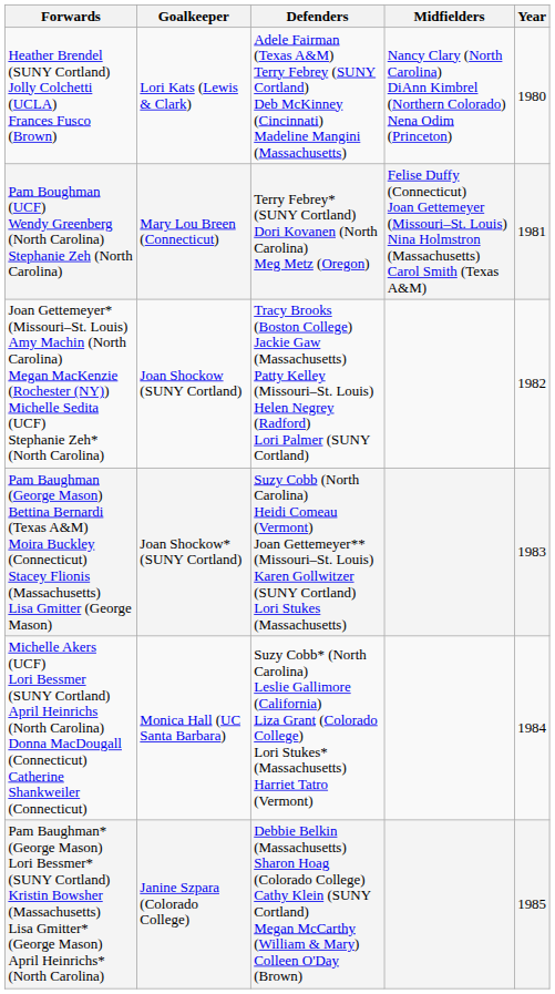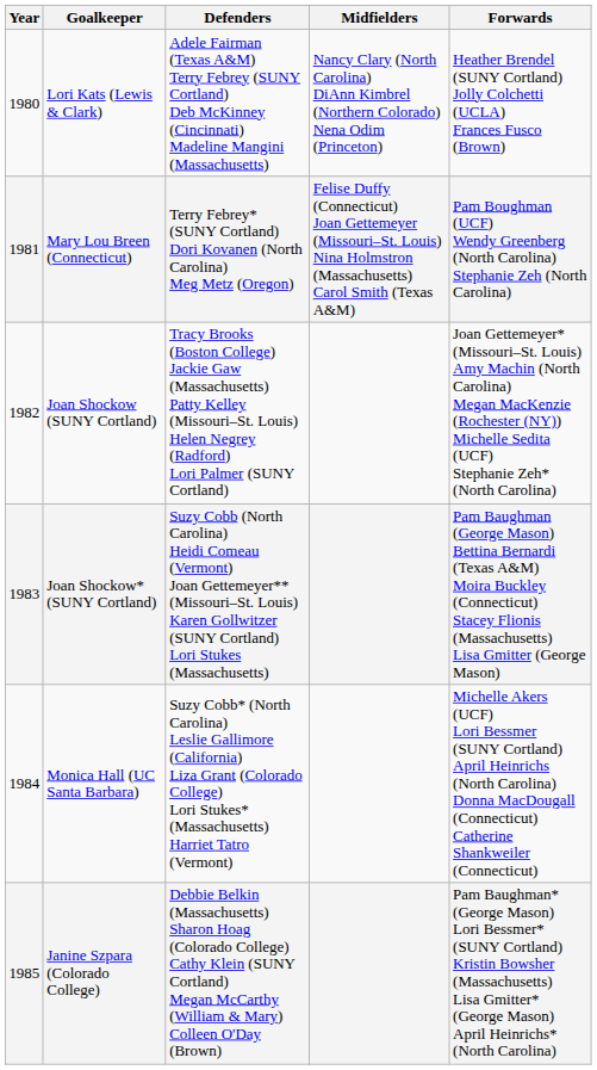 <table class="wikitable">
 <tr>
-<th>Forwards</th>
+<th>Year</th>
 <th>Goalkeeper</th>
 <th>Defenders</th>
 <th>Midfielders</th>
-<th>Year</th>
+<th>Forwards</th>
 </tr>
 <tr>
-<td><a href='#'>Heather Brendel</a> (SUNY Cortland)<br><a href='#'>Jolly Colchetti</a> (<a href='#'>UCLA</a>)<br><a href='#'>Frances Fusco</a> (<a href='#'>Brown</a>)</td>
+<td>1980</td>
 <td><a href='#'>Lori Kats</a> (<a href='#'>Lewis & Clark</a>)</td>
 <td><a href='#'>Adele Fairman</a> (<a href='#'>Texas A&M</a>)<br><a href='#'>Terry Febrey</a> (<a href='#'>SUNY Cortland</a>)<br><a href='#'>Deb McKinney</a> (<a href='#'>Cincinnati</a>)<br><a href='#'>Madeline Mangini</a> (<a href='#'>Massachusetts</a>)</td>
 <td><a href='#'>Nancy Clary</a> (<a href='#'>North Carolina</a>)<br><a href='#'>DiAnn Kimbrel</a> (<a href='#'>Northern Colorado</a>)<br><a href='#'>Nena Odim</a> (<a href='#'>Princeton</a>)</td>
-<td>1980</td>
+<td><a href='#'>Heather Brendel</a> (SUNY Cortland)<br><a href='#'>Jolly Colchetti</a> (<a href='#'>UCLA</a>)<br><a href='#'>Frances Fusco</a> (<a href='#'>Brown</a>)</td>
 </tr>
 <tr style="background:#f4f4f4;">
-<td><a href='#'>Pam Boughman</a> (<a href='#'>UCF</a>)<br><a href='#'>Wendy Greenberg</a> (North Carolina)<br><a href='#'>Stephanie Zeh</a> (North Carolina)</td>
+<td>1981</td>
 <td><a href='#'>Mary Lou Breen</a> (<a href='#'>Connecticut</a>)</td>
 <td>Terry Febrey* (SUNY Cortland)<br><a href='#'>Dori Kovanen</a> (North Carolina)<br><a href='#'>Meg Metz</a> (<a href='#'>Oregon</a>)</td>
 <td><a href='#'>Felise Duffy</a> (Connecticut)<br><a href='#'>Joan Gettemeyer</a> (<a href='#'>Missouri–St. Louis</a>)<br><a href='#'>Nina Holmstron</a> (Massachusetts)<br><a href='#'>Carol Smith</a> (Texas A&M)</td>
-<td>1981</td>
+<td><a href='#'>Pam Boughman</a> (<a href='#'>UCF</a>)<br><a href='#'>Wendy Greenberg</a> (North Carolina)<br><a href='#'>Stephanie Zeh</a> (North Carolina)</td>
 </tr>
 <tr>
-<td>Joan Gettemeyer* (Missouri–St. Louis)<br> <a href='#'>Amy Machin</a> (North Carolina)<br><a href='#'>Megan MacKenzie</a> (<a href='#'>Rochester (NY)</a>)<br><a href='#'>Michelle Sedita</a> (UCF)<br>Stephanie Zeh* (North Carolina)</td>
+<td>1982</td>
 <td><a href='#'>Joan Shockow</a> (SUNY Cortland)</td>
 <td><a href='#'>Tracy Brooks</a> (<a href='#'>Boston College</a>)<br><a href='#'>Jackie Gaw</a> (Massachusetts)<br><a href='#'>Patty Kelley</a> (Missouri–St. Louis)<br><a href='#'>Helen Negrey</a> (<a href='#'>Radford</a>)<br><a href='#'>Lori Palmer</a> (SUNY Cortland)</td>
 <td></td>
-<td>1982</td>
+<td>Joan Gettemeyer* (Missouri–St. Louis)<br> <a href='#'>Amy Machin</a> (North Carolina)<br><a href='#'>Megan MacKenzie</a> (<a href='#'>Rochester (NY)</a>)<br><a href='#'>Michelle Sedita</a> (UCF)<br>Stephanie Zeh* (North Carolina)</td>
 </tr>
 <tr style="background:#f4f4f4;">
-<td><a href='#'>Pam Baughman</a> (<a href='#'>George Mason</a>)<br><a href='#'>Bettina Bernardi</a> (Texas A&M)<br><a href='#'>Moira Buckley</a> (Connecticut)<br><a href='#'>Stacey Flionis</a> (Massachusetts)<br><a href='#'>Lisa Gmitter</a> (George Mason)</td>
+<td>1983</td>
 <td>Joan Shockow* (SUNY Cortland)</td>
 <td><a href='#'>Suzy Cobb</a> (North Carolina)<br><a href='#'>Heidi Comeau</a> (<a href='#'>Vermont</a>)<br>Joan Gettemeyer** (Missouri–St. Louis)<br><a href='#'>Karen Gollwitzer</a> (SUNY Cortland)<br><a href='#'>Lori Stukes</a> (Massachusetts)</td>
 <td></td>
-<td>1983</td>
+<td><a href='#'>Pam Baughman</a> (<a href='#'>George Mason</a>)<br><a href='#'>Bettina Bernardi</a> (Texas A&M)<br><a href='#'>Moira Buckley</a> (Connecticut)<br><a href='#'>Stacey Flionis</a> (Massachusetts)<br><a href='#'>Lisa Gmitter</a> (George Mason)</td>
 </tr>
 <tr>
-<td><a href='#'>Michelle Akers</a> (UCF)<br><a href='#'>Lori Bessmer</a> (SUNY Cortland)<br><a href='#'>April Heinrichs</a> (North Carolina)<br><a href='#'>Donna MacDougall</a> (Connecticut)<br><a href='#'>Catherine Shankweiler</a> (Connecticut)</td>
+<td>1984</td>
 <td><a href='#'>Monica Hall</a> (<a href='#'>UC Santa Barbara</a>)</td>
 <td>Suzy Cobb* (North Carolina)<br><a href='#'>Leslie Gallimore</a> (<a href='#'>California</a>)<br><a href='#'>Liza Grant</a> (<a href='#'>Colorado College</a>)<br>Lori Stukes* (Massachusetts)<br><a href='#'>Harriet Tatro</a> (Vermont)</td>
 <td></td>
-<td>1984</td>
+<td><a href='#'>Michelle Akers</a> (UCF)<br><a href='#'>Lori Bessmer</a> (SUNY Cortland)<br><a href='#'>April Heinrichs</a> (North Carolina)<br><a href='#'>Donna MacDougall</a> (Connecticut)<br><a href='#'>Catherine Shankweiler</a> (Connecticut)</td>
 </tr>
 <tr style="background:#f4f4f4;">
-<td>Pam Baughman* (George Mason)<br>Lori Bessmer* (SUNY Cortland)<br><a href='#'>Kristin Bowsher</a> (Massachusetts)<br>Lisa Gmitter* (George Mason)<br>April Heinrichs* (North Carolina)</td>
+<td>1985</td>
 <td><a href='#'>Janine Szpara</a> (Colorado College)</td>
 <td><a href='#'>Debbie Belkin</a> (Massachusetts)<br><a href='#'>Sharon Hoag</a> (Colorado College)<br><a href='#'>Cathy Klein</a> (SUNY Cortland)<br><a href='#'>Megan McCarthy</a> (<a href='#'>William & Mary</a>)<br><a href='#'>Colleen O'Day</a> (Brown)</td>
 <td></td>
-<td>1985</td>
+<td>Pam Baughman* (George Mason)<br>Lori Bessmer* (SUNY Cortland)<br><a href='#'>Kristin Bowsher</a> (Massachusetts)<br>Lisa Gmitter* (George Mason)<br>April Heinrichs* (North Carolina)</td>
 </tr>
 </table>
